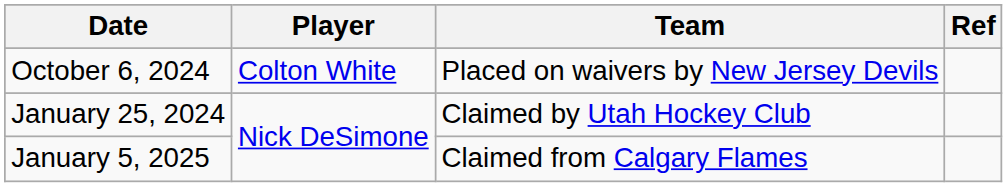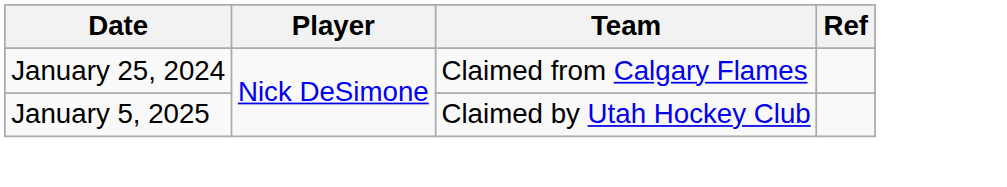 <table class="wikitable">
 <tr>
 <th>Date</th>
 <th>Player</th>
 <th>Team</th>
 <th>Ref</th>
 </tr>
 <tr>
-<td>October 6, 2024</td>
-<td><a href='#'>Colton White</a></td>
-<td>Placed on waivers by <a href='#'>New Jersey Devils</a></td>
-<td></td>
-</tr>
-<tr>
 <td>January 25, 2024</td>
 <td rowspan=2><a href='#'>Nick DeSimone</a></td>
-<td>Claimed by <a href='#'>Utah Hockey Club</a></td>
+<td>Claimed from <a href='#'>Calgary Flames</a></td>
 <td></td>
 </tr>
 <tr>
 <td>January 5, 2025</td>
-<td>Claimed from <a href='#'>Calgary Flames</a></td>
+<td>Claimed by <a href='#'>Utah Hockey Club</a></td>
 <td></td>
 </tr>
 </table>
